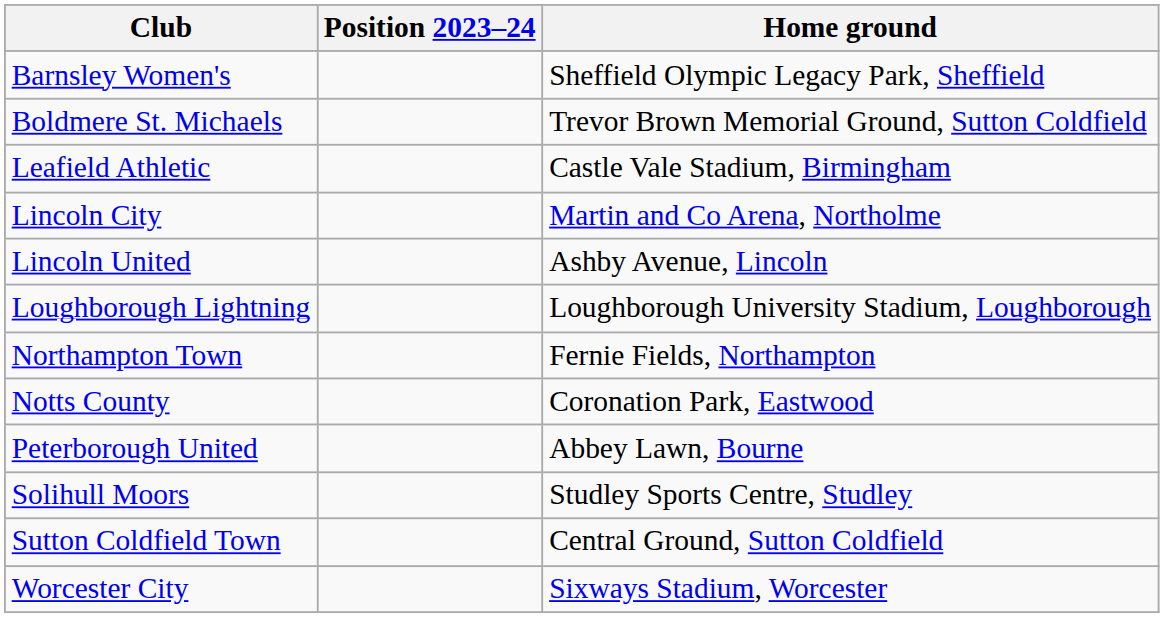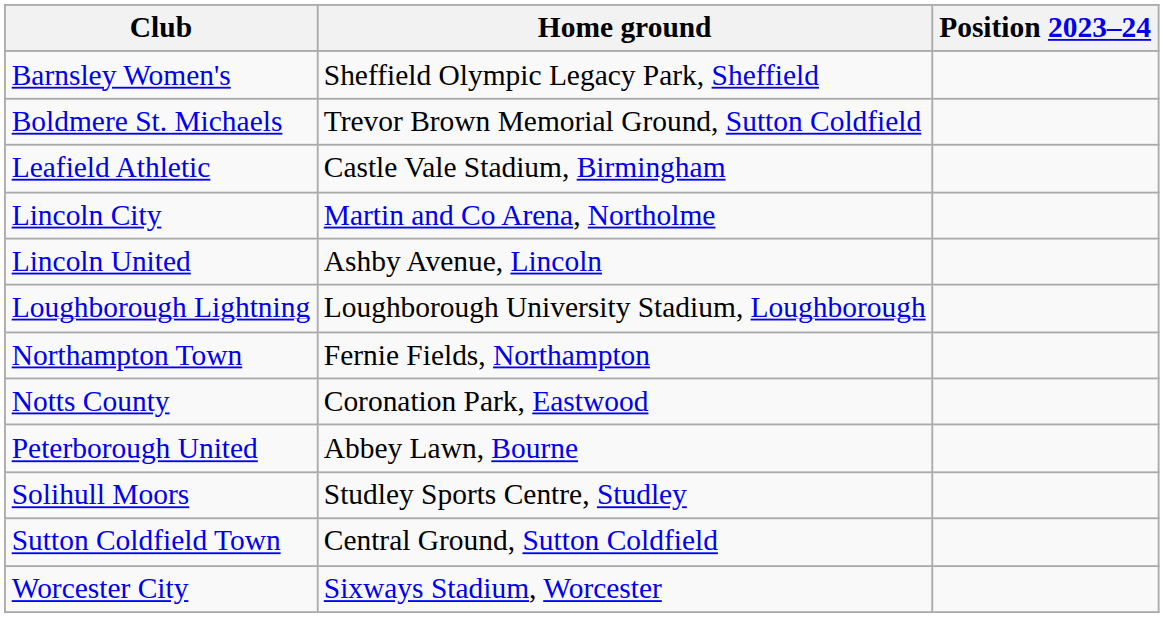 <table class="wikitable sortable" style="text-align:center;">
 <tr>
 <th>Club</th>
+<th>Home ground</th>
 <th>Position <a href='#'>2023–24</a></th>
-<th>Home ground</th>
 </tr>
 <tr>
 <td style="text-align:left;"><a href='#'>Barnsley Women's</a></td>
+<td style="text-align:left;">Sheffield Olympic Legacy Park, <a href='#'>Sheffield</a></td>
 <td></td>
-<td style="text-align:left;">Sheffield Olympic Legacy Park, <a href='#'>Sheffield</a></td>
 </tr>
 <tr>
 <td style="text-align:left;"><a href='#'>Boldmere St. Michaels</a></td>
+<td style="text-align:left;">Trevor Brown Memorial Ground, <a href='#'>Sutton Coldfield</a></td>
 <td></td>
-<td style="text-align:left;">Trevor Brown Memorial Ground, <a href='#'>Sutton Coldfield</a></td>
 </tr>
 <tr>
 <td style="text-align:left;"><a href='#'>Leafield Athletic</a></td>
+<td style="text-align:left;">Castle Vale Stadium, <a href='#'>Birmingham</a></td>
 <td></td>
-<td style="text-align:left;">Castle Vale Stadium, <a href='#'>Birmingham</a></td>
 </tr>
 <tr>
 <td style="text-align:left;"><a href='#'>Lincoln City</a></td>
+<td style="text-align:left;"><a href='#'>Martin and Co Arena</a>, <a href='#'>Northolme</a></td>
 <td></td>
-<td style="text-align:left;"><a href='#'>Martin and Co Arena</a>, <a href='#'>Northolme</a></td>
 </tr>
 <tr>
 <td style="text-align:left;"><a href='#'>Lincoln United</a></td>
+<td style="text-align:left;">Ashby Avenue, <a href='#'>Lincoln</a></td>
 <td></td>
-<td style="text-align:left;">Ashby Avenue, <a href='#'>Lincoln</a></td>
 </tr>
 <tr>
 <td style="text-align:left;"><a href='#'>Loughborough Lightning</a></td>
+<td style="text-align:left;">Loughborough University Stadium, <a href='#'>Loughborough</a></td>
 <td></td>
-<td style="text-align:left;">Loughborough University Stadium, <a href='#'>Loughborough</a></td>
 </tr>
 <tr>
 <td style="text-align:left;"><a href='#'>Northampton Town</a></td>
+<td style="text-align:left;">Fernie Fields, <a href='#'>Northampton</a></td>
 <td></td>
-<td style="text-align:left;">Fernie Fields, <a href='#'>Northampton</a></td>
 </tr>
 <tr>
 <td style="text-align:left;"><a href='#'>Notts County</a></td>
+<td style="text-align:left;">Coronation Park, <a href='#'>Eastwood</a></td>
 <td></td>
-<td style="text-align:left;">Coronation Park, <a href='#'>Eastwood</a></td>
 </tr>
 <tr>
 <td style="text-align:left;"><a href='#'>Peterborough United</a></td>
+<td style="text-align:left;">Abbey Lawn, <a href='#'>Bourne</a></td>
 <td></td>
-<td style="text-align:left;">Abbey Lawn, <a href='#'>Bourne</a></td>
 </tr>
 <tr>
 <td style="text-align:left;"><a href='#'>Solihull Moors</a></td>
+<td style="text-align:left;">Studley Sports Centre, <a href='#'>Studley</a></td>
 <td></td>
-<td style="text-align:left;">Studley Sports Centre, <a href='#'>Studley</a></td>
 </tr>
 <tr>
 <td style="text-align:left;"><a href='#'>Sutton Coldfield Town</a></td>
+<td style="text-align:left;">Central Ground, <a href='#'>Sutton Coldfield</a></td>
 <td></td>
-<td style="text-align:left;">Central Ground, <a href='#'>Sutton Coldfield</a></td>
 </tr>
 <tr>
 <td style="text-align:left;"><a href='#'>Worcester City</a></td>
+<td style="text-align:left;"><a href='#'>Sixways Stadium</a>, <a href='#'>Worcester</a></td>
 <td></td>
-<td style="text-align:left;"><a href='#'>Sixways Stadium</a>, <a href='#'>Worcester</a></td>
 </tr>
 </table>
